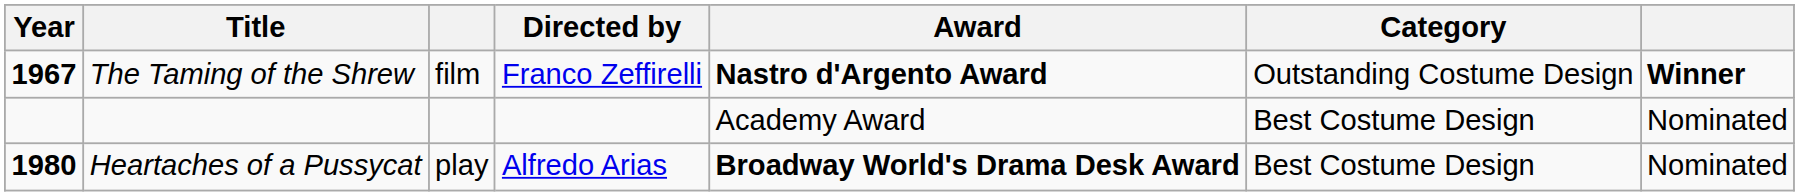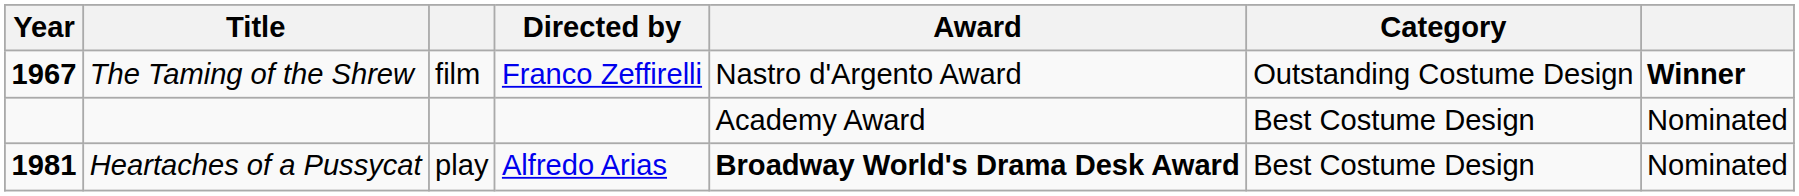 <table class="wikitable">
 <tr>
 <th>Year</th>
 <th>Title</th>
 <th></th>
 <th>Directed by</th>
 <th>Award</th>
 <th>Category</th>
 <th><br></th>
 </tr>
 <tr>
 <td><strong>1967</strong></td>
 <td><em>The Taming of the Shrew</em></td>
 <td>film</td>
 <td><a href='#'>Franco Zeffirelli</a></td>
-<td><strong>Nastro d'Argento Award</strong></td>
+<td>Nastro d'Argento Award</td>
 <td>Outstanding Costume Design</td>
 <td><strong>Winner</strong></td>
 </tr>
 <tr>
 <td></td>
 <td></td>
 <td></td>
 <td></td>
 <td>Academy Award</td>
 <td>Best Costume Design</td>
 <td>Nominated</td>
 </tr>
 <tr>
-<td><strong>1980</strong></td>
+<td><strong>1981</strong></td>
 <td><em>Heartaches of a Pussycat</em></td>
 <td>play</td>
 <td><a href='#'>Alfredo Arias</a></td>
 <td><strong>Broadway World's Drama Desk Award</strong></td>
 <td>Best Costume Design</td>
 <td>Nominated</td>
 </tr>
 </table>
